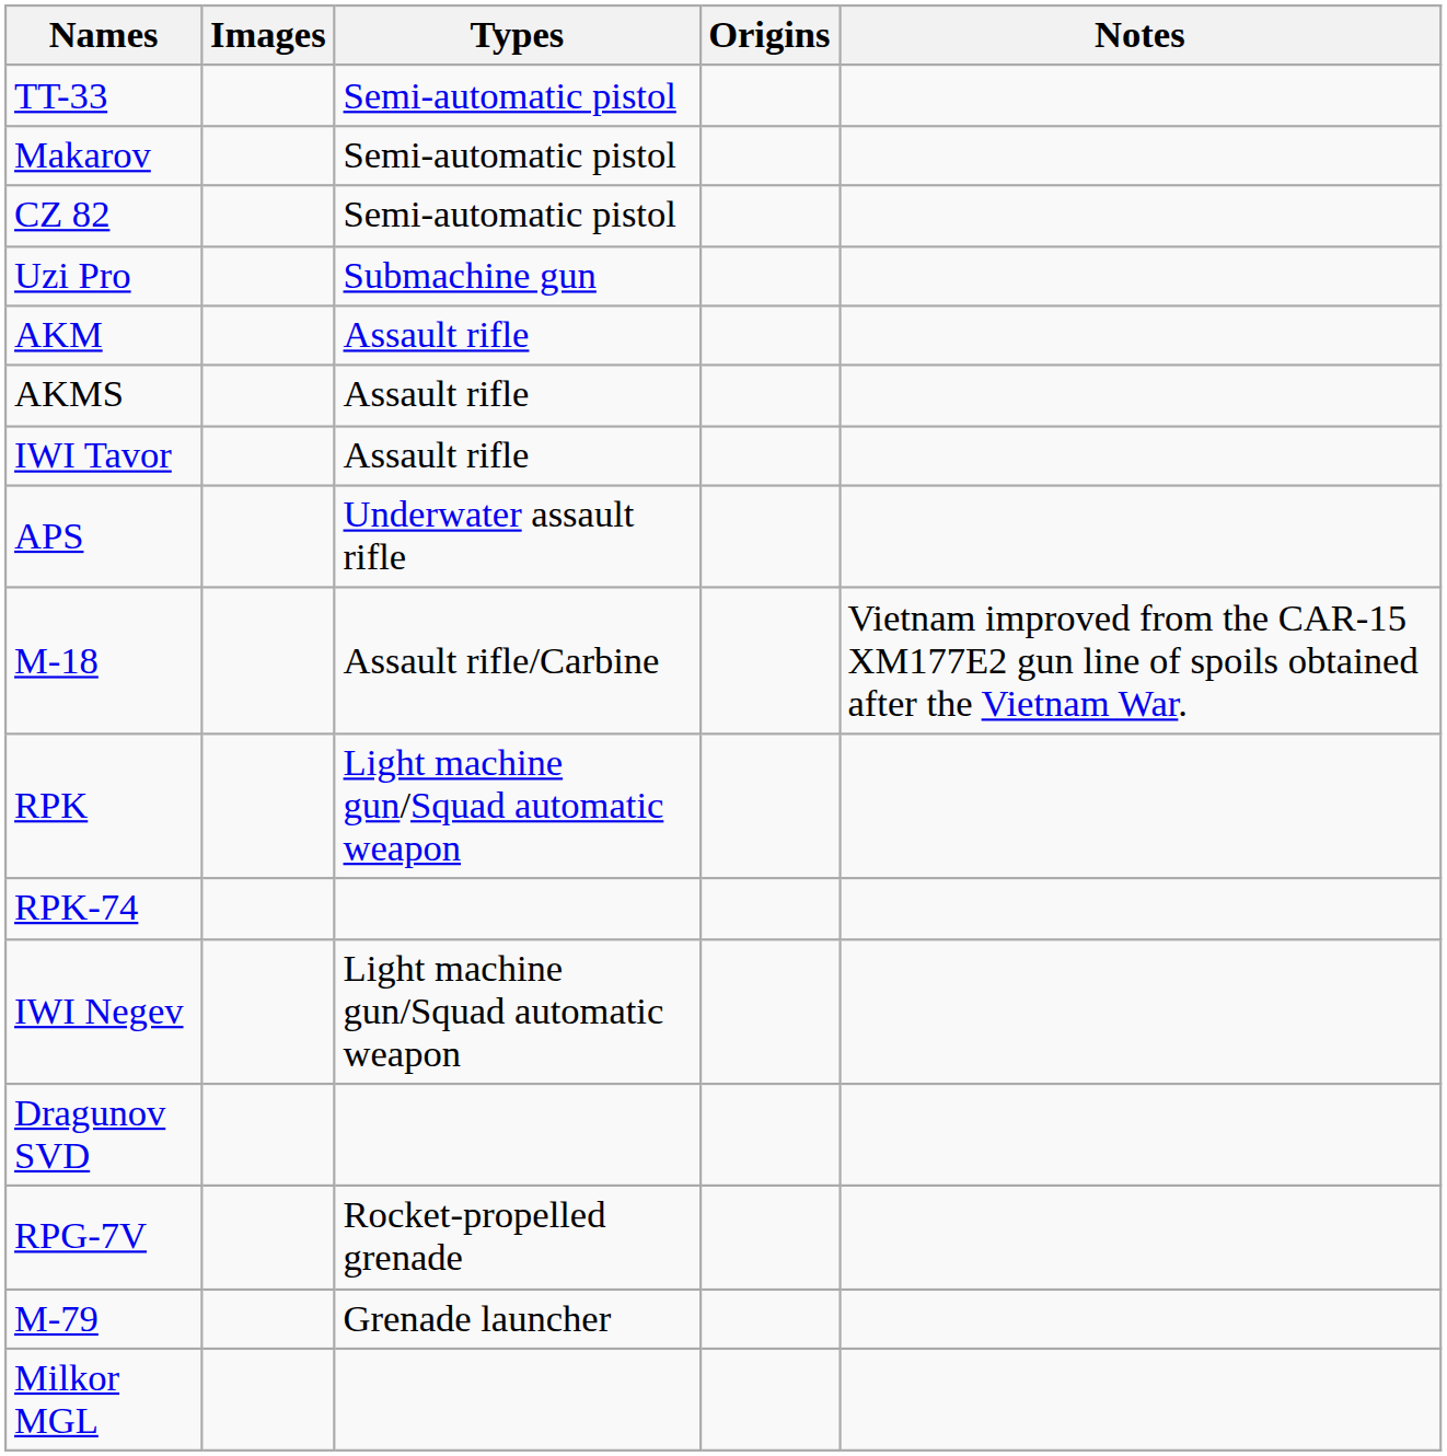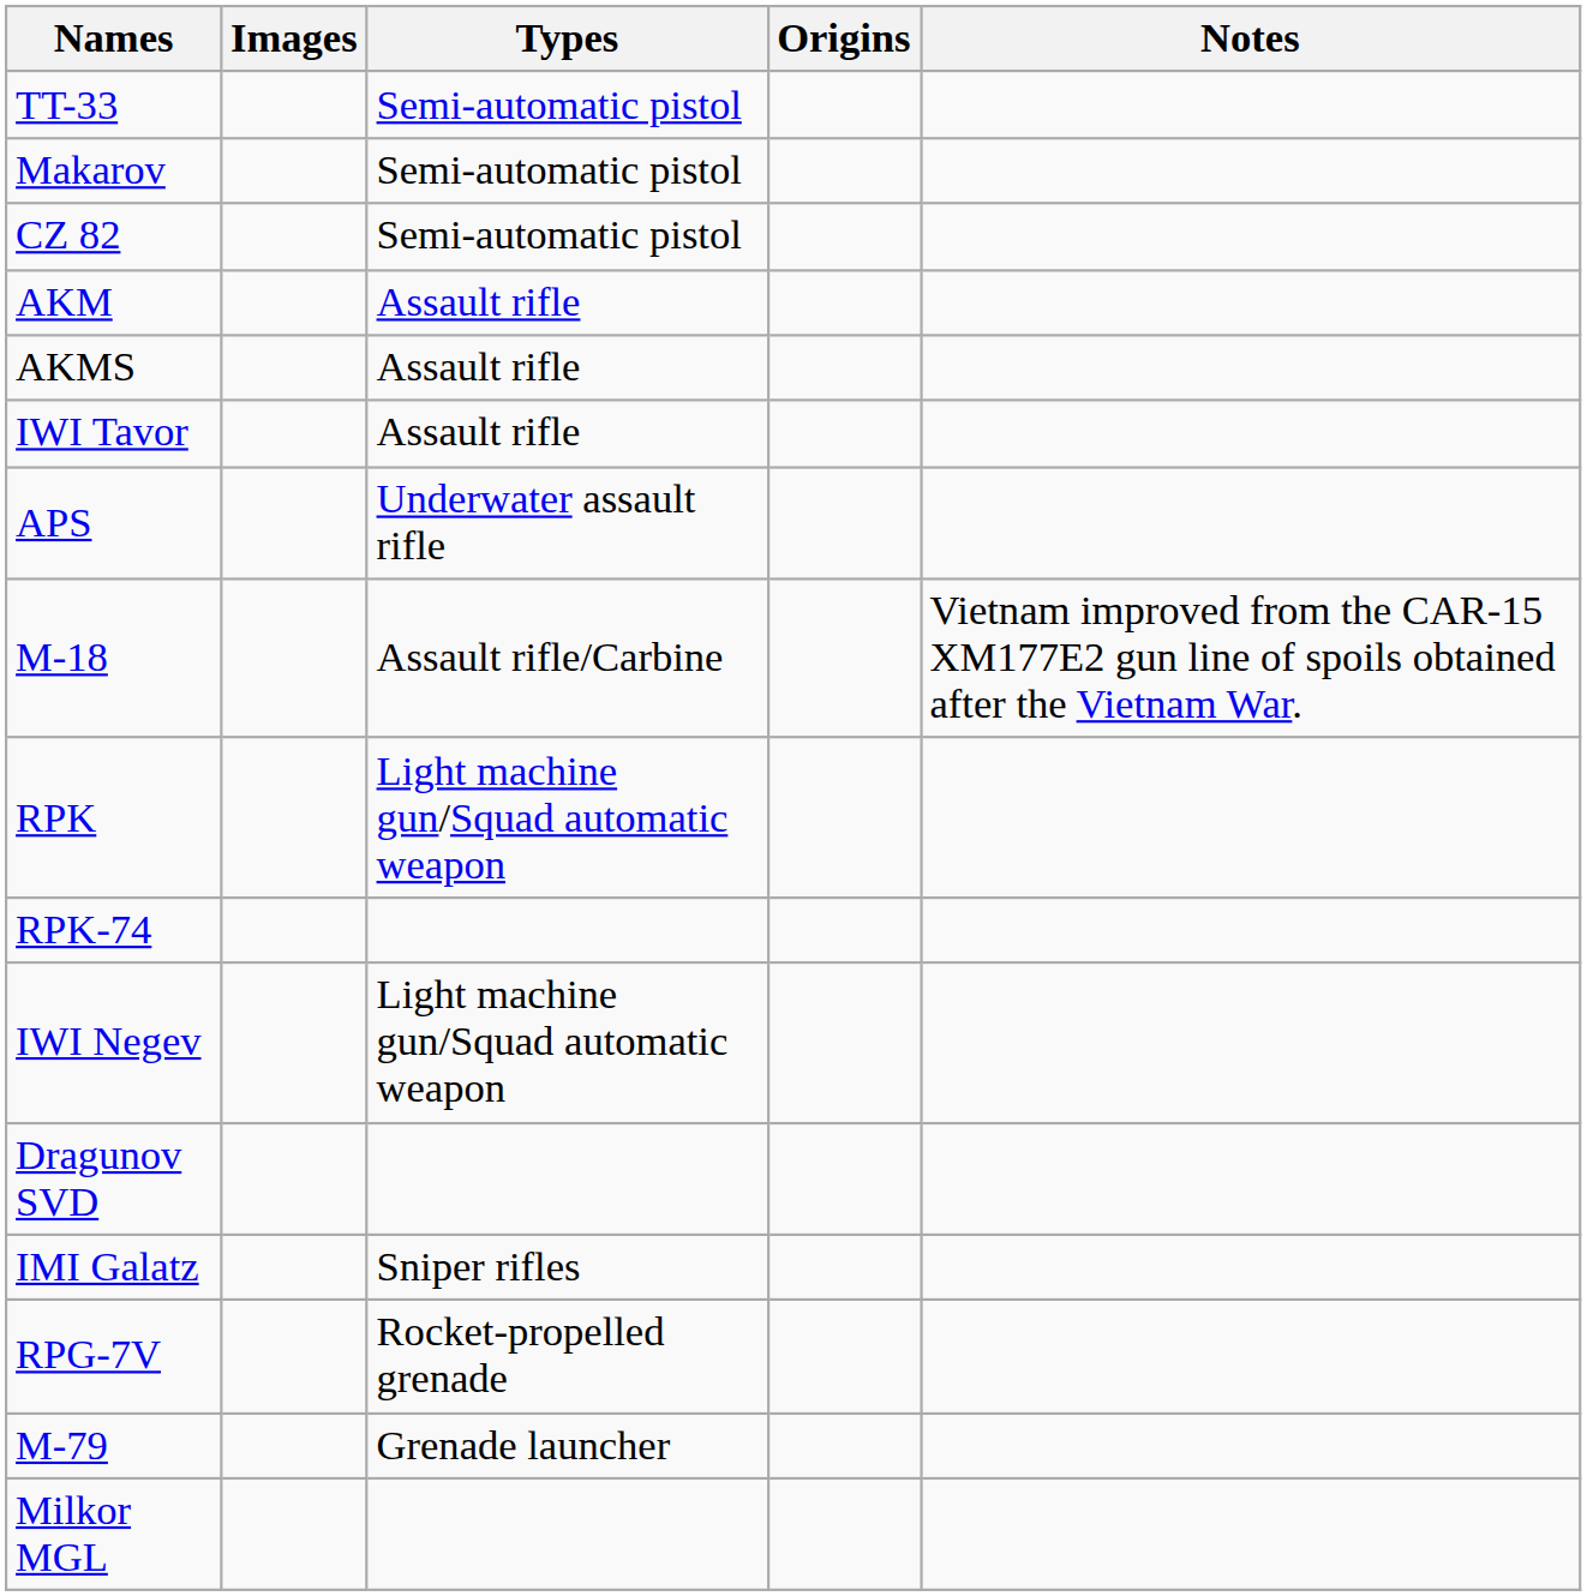 <table class="wikitable">
 <tr>
 <th>Names</th>
 <th>Images</th>
 <th>Types</th>
 <th>Origins</th>
 <th>Notes</th>
 </tr>
 <tr>
 <td><a href='#'>TT-33</a></td>
 <td></td>
 <td><a href='#'>Semi-automatic pistol</a></td>
 <td></td>
 <td></td>
 </tr>
 <tr>
 <td><a href='#'>Makarov</a></td>
 <td></td>
 <td>Semi-automatic pistol</td>
 <td></td>
 <td></td>
 </tr>
 <tr>
 <td><a href='#'>CZ 82</a></td>
 <td></td>
 <td>Semi-automatic pistol</td>
-<td></td>
-<td></td>
-</tr>
-<tr>
-<td><a href='#'>Uzi Pro</a></td>
-<td></td>
-<td><a href='#'>Submachine gun</a></td>
 <td></td>
 <td></td>
 </tr>
 <tr>
 <td><a href='#'>AKM</a></td>
 <td></td>
 <td><a href='#'>Assault rifle</a></td>
 <td></td>
 <td></td>
 </tr>
 <tr>
 <td>AKMS</td>
 <td></td>
 <td>Assault rifle</td>
 <td></td>
 <td></td>
 </tr>
 <tr>
 <td><a href='#'>IWI Tavor</a></td>
 <td></td>
 <td>Assault rifle</td>
 <td></td>
 <td></td>
 </tr>
 <tr>
 <td><a href='#'>APS</a></td>
 <td></td>
 <td><a href='#'>Underwater</a> assault rifle</td>
 <td></td>
 <td></td>
 </tr>
 <tr>
 <td><a href='#'>M-18</a></td>
 <td></td>
 <td>Assault rifle/Carbine</td>
 <td></td>
 <td>Vietnam improved from the CAR-15 XM177E2 gun line of spoils obtained after the <a href='#'>Vietnam War</a>.</td>
 </tr>
 <tr>
 <td><a href='#'>RPK</a></td>
 <td></td>
 <td><a href='#'>Light machine gun</a>/<a href='#'>Squad automatic weapon</a></td>
 <td></td>
 <td></td>
 </tr>
 <tr>
 <td><a href='#'>RPK-74</a></td>
 <td></td>
 <td></td>
 <td></td>
 <td></td>
 </tr>
 <tr>
 <td><a href='#'>IWI Negev</a></td>
 <td></td>
 <td>Light machine gun/Squad automatic weapon</td>
 <td></td>
 <td></td>
 </tr>
 <tr>
 <td><a href='#'>Dragunov SVD</a></td>
 <td></td>
 <td></td>
 <td></td>
 <td></td>
 </tr>
 <tr>
+<td><a href='#'>IMI Galatz</a></td>
+<td></td>
+<td>Sniper rifles</td>
+<td></td>
+<td></td>
+</tr>
+<tr>
 <td><a href='#'>RPG-7V</a></td>
 <td></td>
 <td>Rocket-propelled grenade</td>
 <td></td>
 <td></td>
 </tr>
 <tr>
 <td><a href='#'>M-79</a></td>
 <td></td>
 <td>Grenade launcher</td>
 <td></td>
 <td></td>
 </tr>
 <tr>
 <td><a href='#'>Milkor MGL</a></td>
 <td></td>
 <td></td>
 <td></td>
 <td></td>
 </tr>
 </table>
